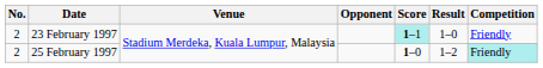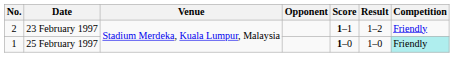 <table class="wikitable sortable">
 <tr>
 <th scope=col>No.</th>
 <th scope=col>Date</th>
 <th scope=col>Venue</th>
 <th scope=col>Opponent</th>
 <th scope=col>Score</th>
 <th scope=col>Result</th>
 <th scope=col>Competition</th>
 </tr>
 <tr>
 <td align=center>2</td>
 <td>23 February 1997</td>
 <td rowspan=2><a href='#'>Stadium Merdeka</a>, <a href='#'>Kuala Lumpur</a>, Malaysia</td>
 <td></td>
-<td align=center style="background: paleturquoise;"><strong>1</strong>–1</td>
-<td align=center>1–0</td>
+<td align=center><strong>1</strong>–1</td>
+<td align=center>1–2</td>
 <td><a href='#'>Friendly</a></td>
 </tr>
 <tr>
-<td align=center>2</td>
+<td align=center>1</td>
 <td>25 February 1997</td>
 <td></td>
 <td align=center><strong>1</strong>–0</td>
-<td align=center>1–2</td>
+<td align=center>1–0</td>
 <td style="background: paleturquoise;">Friendly</td>
 </tr>
 </table>
